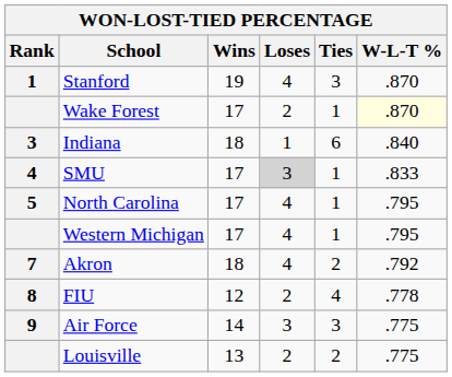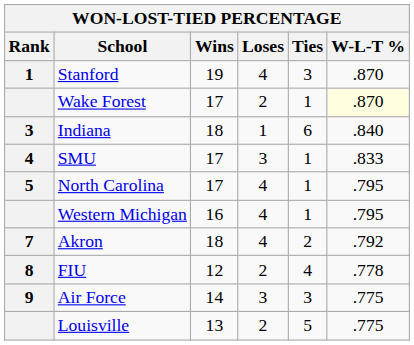 <table class="wikitable">
 <tr>
 <th colspan=7>WON-LOST-TIED PERCENTAGE</th>
 </tr>
 <tr>
 <th>Rank</th>
 <th>School</th>
 <th>Wins</th>
 <th>Loses</th>
 <th>Ties</th>
 <th>W-L-T %</th>
 </tr>
 <tr>
 <th>1</th>
 <td><a href='#'>Stanford</a></td>
 <td style="text-align:center;">19</td>
 <td style="text-align:center;">4</td>
 <td style="text-align:center;">3</td>
 <td style="text-align:center;">.870</td>
 </tr>
 <tr>
 <th></th>
 <td><a href='#'>Wake Forest</a></td>
 <td style="text-align:center;">17</td>
 <td style="text-align:center;">2</td>
 <td style="text-align:center;">1</td>
 <td style="background: lightyellow; text-align:center;">.870</td>
 </tr>
 <tr>
 <th>3</th>
 <td><a href='#'>Indiana</a></td>
 <td style="text-align:center;">18</td>
 <td style="text-align:center;">1</td>
 <td style="text-align:center;">6</td>
 <td style="text-align:center;">.840</td>
 </tr>
 <tr>
 <th>4</th>
 <td><a href='#'>SMU</a></td>
 <td style="text-align:center;">17</td>
-<td style="background: lightgrey; text-align:center;">3</td>
+<td style="text-align:center;">3</td>
 <td style="text-align:center;">1</td>
 <td style="text-align:center;">.833</td>
 </tr>
 <tr>
 <th>5</th>
 <td><a href='#'>North Carolina</a></td>
 <td style="text-align:center;">17</td>
 <td style="text-align:center;">4</td>
 <td style="text-align:center;">1</td>
 <td style="text-align:center;">.795</td>
 </tr>
 <tr>
 <th></th>
 <td><a href='#'>Western Michigan</a></td>
-<td style="text-align:center;">17</td>
+<td style="text-align:center;">16</td>
 <td style="text-align:center;">4</td>
 <td style="text-align:center;">1</td>
 <td style="text-align:center;">.795</td>
 </tr>
 <tr>
 <th>7</th>
 <td><a href='#'>Akron</a></td>
 <td style="text-align:center;">18</td>
 <td style="text-align:center;">4</td>
 <td style="text-align:center;">2</td>
 <td style="text-align:center;">.792</td>
 </tr>
 <tr>
 <th>8</th>
 <td><a href='#'>FIU</a></td>
 <td style="text-align:center;">12</td>
 <td style="text-align:center;">2</td>
 <td style="text-align:center;">4</td>
 <td style="text-align:center;">.778</td>
 </tr>
 <tr>
 <th>9</th>
 <td><a href='#'>Air Force</a></td>
 <td style="text-align:center;">14</td>
 <td style="text-align:center;">3</td>
 <td style="text-align:center;">3</td>
 <td style="text-align:center;">.775</td>
 </tr>
 <tr>
 <th></th>
 <td><a href='#'>Louisville</a></td>
 <td style="text-align:center;">13</td>
 <td style="text-align:center;">2</td>
-<td style="text-align:center;">2</td>
+<td style="text-align:center;">5</td>
 <td style="text-align:center;">.775</td>
 </tr>
 </table>
